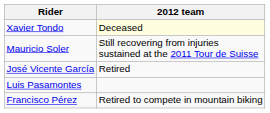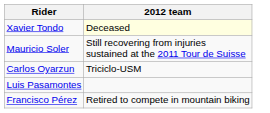 <table class="wikitable">
 <tr>
 <th>Rider</th>
 <th>2012 team</th>
 </tr>
 <tr>
 <td><a href='#'>Xavier Tondo</a></td>
 <td style="background: lightyellow;">Deceased</td>
 </tr>
 <tr>
 <td><a href='#'>Mauricio Soler</a></td>
 <td>Still recovering from injuries<br>sustained at the <a href='#'>2011 Tour de Suisse</a></td>
 </tr>
 <tr>
-<td><a href='#'>José Vicente García</a></td>
-<td>Retired</td>
+<td><a href='#'>Carlos Oyarzun</a></td>
+<td>Triciclo-USM</td>
 </tr>
 <tr>
 <td><a href='#'>Luis Pasamontes</a></td>
 <td></td>
 </tr>
 <tr>
 <td><a href='#'>Francisco Pérez</a></td>
 <td>Retired to compete in mountain biking</td>
 </tr>
 </table>
